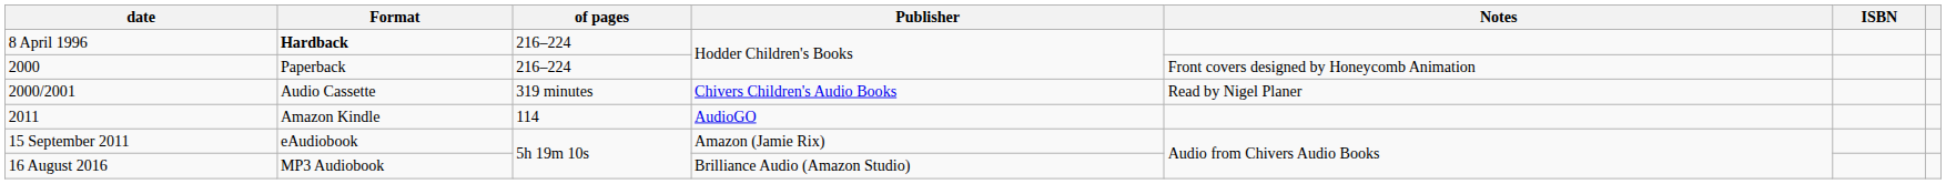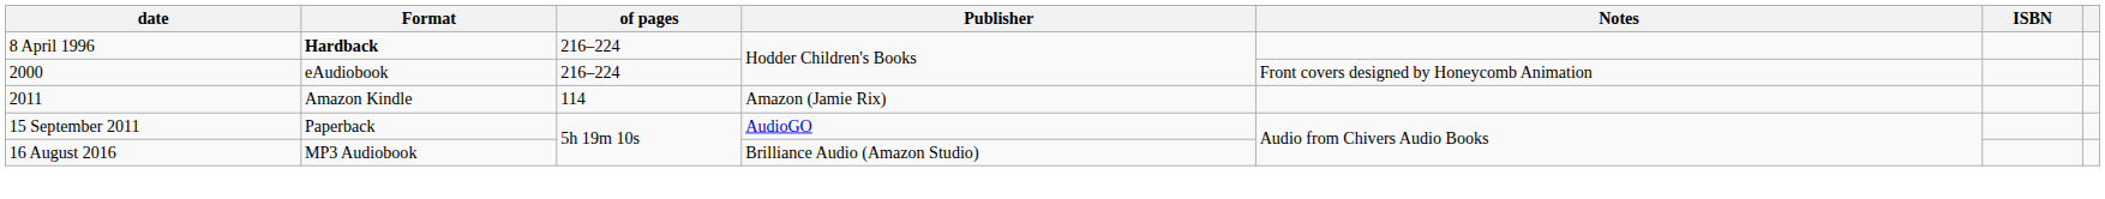 <table class="wikitable"; width="100%">
 <tr>
 <th> date</th>
 <th>Format</th>
 <th> of pages</th>
 <th>Publisher</th>
 <th>Notes</th>
 <th>ISBN</th>
 <th></th>
 </tr>
 <tr>
 <td>8 April 1996</td>
 <td><strong>Hardback</strong></td>
 <td>216–224</td>
 <td rowspan=2>Hodder Children's Books</td>
 <td></td>
 <td></td>
 <td></td>
 </tr>
 <tr>
 <td>2000</td>
-<td>Paperback</td>
+<td>eAudiobook</td>
 <td>216–224</td>
 <td>Front covers designed by Honeycomb Animation</td>
-<td></td>
-<td></td>
-</tr>
-<tr>
-<td>2000/2001</td>
-<td>Audio Cassette</td>
-<td>319 minutes</td>
-<td><a href='#'>Chivers Children's Audio Books</a></td>
-<td>Read by Nigel Planer</td>
 <td></td>
 <td></td>
 </tr>
 <tr>
 <td>2011</td>
 <td>Amazon Kindle</td>
 <td>114</td>
-<td><a href='#'>AudioGO</a></td>
+<td>Amazon (Jamie Rix)</td>
 <td></td>
 <td></td>
 <td></td>
 </tr>
 <tr>
 <td>15 September 2011</td>
-<td>eAudiobook</td>
+<td>Paperback</td>
 <td rowspan=2>5h 19m 10s</td>
-<td>Amazon (Jamie Rix)</td>
+<td><a href='#'>AudioGO</a></td>
 <td rowspan=2>Audio from Chivers Audio Books</td>
 <td></td>
 <td></td>
 </tr>
 <tr>
 <td>16 August 2016</td>
 <td>MP3 Audiobook</td>
 <td>Brilliance Audio (Amazon Studio)</td>
 <td></td>
 <td></td>
 </tr>
 </table>
